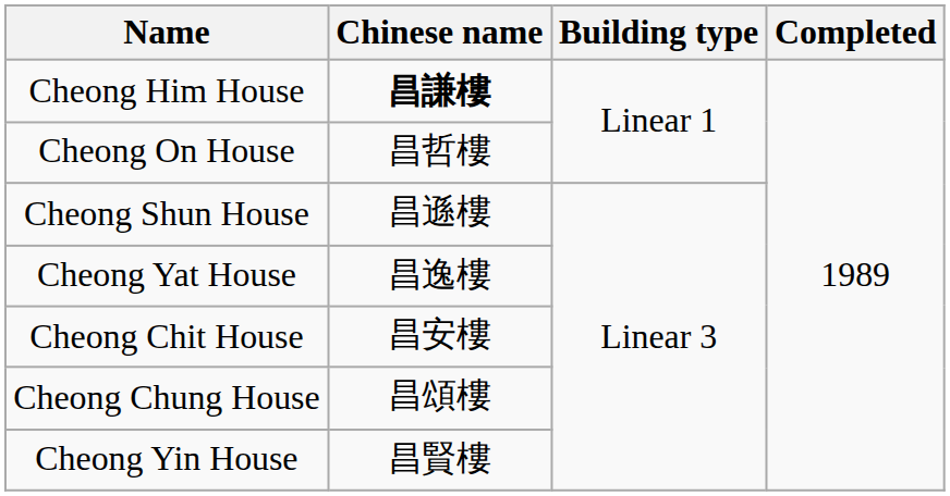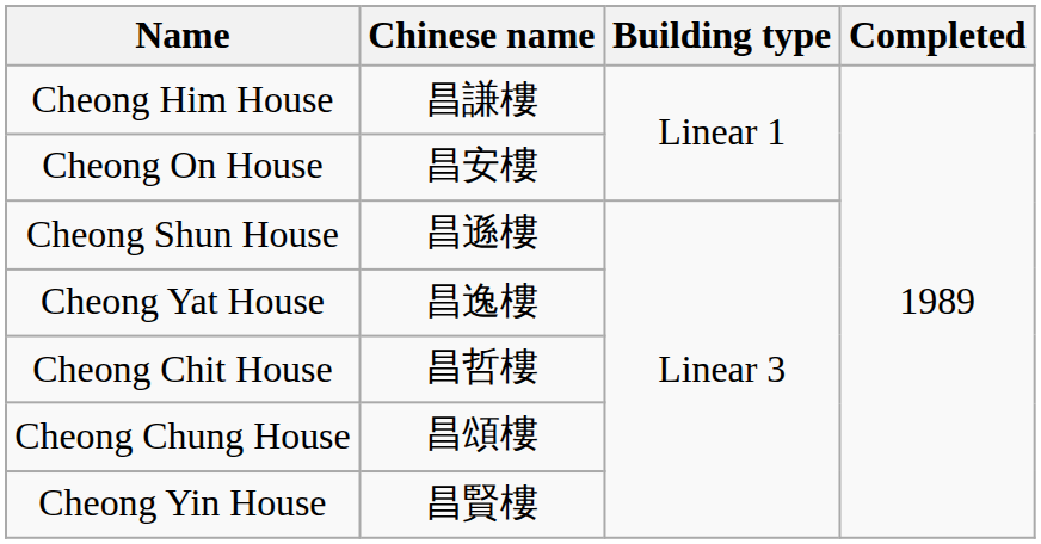 <table class="wikitable" style="text-align: center">
 <tr>
 <th>Name</th>
 <th>Chinese name</th>
 <th>Building type</th>
 <th>Completed</th>
 </tr>
 <tr>
 <td>Cheong Him House</td>
-<td><strong>昌謙樓</strong></td>
+<td>昌謙樓</td>
 <td rowspan="2">Linear 1</td>
 <td rowspan="7">1989</td>
 </tr>
 <tr>
 <td>Cheong On House</td>
-<td>昌哲樓</td>
+<td>昌安樓</td>
 </tr>
 <tr>
 <td>Cheong Shun House</td>
 <td>昌遜樓</td>
 <td rowspan="5">Linear 3</td>
 </tr>
 <tr>
 <td>Cheong Yat House</td>
 <td>昌逸樓</td>
 </tr>
 <tr>
 <td>Cheong Chit House</td>
-<td>昌安樓</td>
+<td>昌哲樓</td>
 </tr>
 <tr>
 <td>Cheong Chung House</td>
 <td>昌頌樓</td>
 </tr>
 <tr>
 <td>Cheong Yin House</td>
 <td>昌賢樓</td>
 </tr>
 </table>
